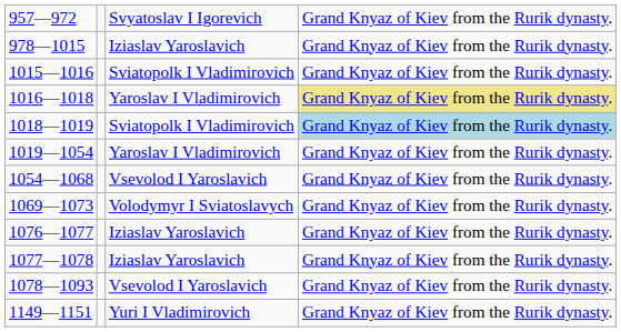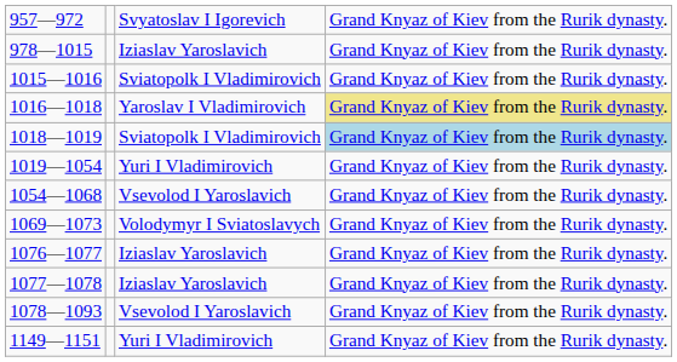 <table class="wikitable">
 <tr>
 <td><a href='#'>957</a>—<a href='#'>972</a></td>
 <td></td>
 <td><a href='#'>Svyatoslav I Igorevich</a></td>
 <td><a href='#'>Grand Knyaz of Kiev</a> from the <a href='#'>Rurik dynasty</a>.</td>
 </tr>
 <tr>
 <td><a href='#'>978</a>—<a href='#'>1015</a></td>
 <td></td>
 <td><a href='#'>Iziaslav Yaroslavich</a></td>
 <td><a href='#'>Grand Knyaz of Kiev</a> from the <a href='#'>Rurik dynasty</a>.</td>
 </tr>
 <tr>
 <td><a href='#'>1015</a>—<a href='#'>1016</a></td>
 <td></td>
 <td><a href='#'>Sviatopolk I Vladimirovich</a></td>
 <td><a href='#'>Grand Knyaz of Kiev</a> from the <a href='#'>Rurik dynasty</a>.</td>
 </tr>
 <tr>
 <td><a href='#'>1016</a>—<a href='#'>1018</a></td>
 <td></td>
 <td><a href='#'>Yaroslav I Vladimirovich</a></td>
 <td style="background: khaki;"><a href='#'>Grand Knyaz of Kiev</a> from the <a href='#'>Rurik dynasty</a>.</td>
 </tr>
 <tr>
 <td><a href='#'>1018</a>—<a href='#'>1019</a></td>
 <td></td>
 <td><a href='#'>Sviatopolk I Vladimirovich</a></td>
 <td style="background: lightblue;"><a href='#'>Grand Knyaz of Kiev</a> from the <a href='#'>Rurik dynasty</a>.</td>
 </tr>
 <tr>
 <td><a href='#'>1019</a>—<a href='#'>1054</a></td>
 <td></td>
-<td><a href='#'>Yaroslav I Vladimirovich</a></td>
+<td><a href='#'>Yuri I Vladimirovich</a></td>
 <td><a href='#'>Grand Knyaz of Kiev</a> from the <a href='#'>Rurik dynasty</a>.</td>
 </tr>
 <tr>
 <td><a href='#'>1054</a>—<a href='#'>1068</a></td>
 <td></td>
 <td><a href='#'>Vsevolod I Yaroslavich</a></td>
 <td><a href='#'>Grand Knyaz of Kiev</a> from the <a href='#'>Rurik dynasty</a>.</td>
 </tr>
 <tr>
 <td><a href='#'>1069</a>—<a href='#'>1073</a></td>
 <td></td>
 <td><a href='#'>Volodymyr I Sviatoslavych</a></td>
 <td><a href='#'>Grand Knyaz of Kiev</a> from the <a href='#'>Rurik dynasty</a>.</td>
 </tr>
 <tr>
 <td><a href='#'>1076</a>—<a href='#'>1077</a></td>
 <td></td>
 <td><a href='#'>Iziaslav Yaroslavich</a></td>
 <td><a href='#'>Grand Knyaz of Kiev</a> from the <a href='#'>Rurik dynasty</a>.</td>
 </tr>
 <tr>
 <td><a href='#'>1077</a>—<a href='#'>1078</a></td>
 <td></td>
 <td><a href='#'>Iziaslav Yaroslavich</a></td>
 <td><a href='#'>Grand Knyaz of Kiev</a> from the <a href='#'>Rurik dynasty</a>.</td>
 </tr>
 <tr>
 <td><a href='#'>1078</a>—<a href='#'>1093</a></td>
 <td></td>
 <td><a href='#'>Vsevolod I Yaroslavich</a></td>
 <td><a href='#'>Grand Knyaz of Kiev</a> from the <a href='#'>Rurik dynasty</a>.</td>
 </tr>
 <tr>
 <td><a href='#'>1149</a>—<a href='#'>1151</a></td>
 <td></td>
 <td><a href='#'>Yuri I Vladimirovich</a></td>
 <td><a href='#'>Grand Knyaz of Kiev</a> from the <a href='#'>Rurik dynasty</a>.</td>
 </tr>
 </table>
